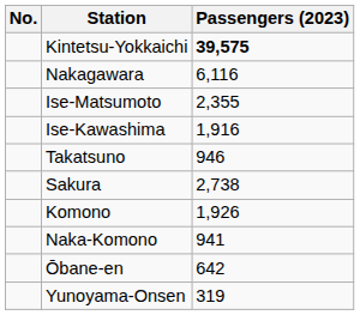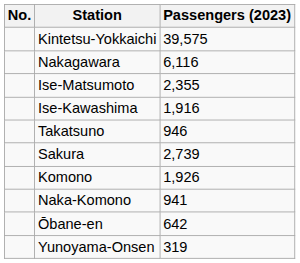 <table class="wikitable">
 <tr>
 <th>No.</th>
 <th>Station</th>
 <th>Passengers (2023)</th>
 </tr>
 <tr>
 <td></td>
 <td>Kintetsu-Yokkaichi</td>
-<td><strong>39,575</strong></td>
+<td>39,575</td>
 </tr>
 <tr>
 <td></td>
 <td>Nakagawara</td>
 <td>6,116</td>
 </tr>
 <tr>
 <td></td>
 <td>Ise-Matsumoto</td>
 <td>2,355</td>
 </tr>
 <tr>
 <td></td>
 <td>Ise-Kawashima</td>
 <td>1,916</td>
 </tr>
 <tr>
 <td></td>
 <td>Takatsuno</td>
 <td>946</td>
 </tr>
 <tr>
 <td></td>
 <td>Sakura</td>
-<td>2,738</td>
+<td>2,739</td>
 </tr>
 <tr>
 <td></td>
 <td>Komono</td>
 <td>1,926</td>
 </tr>
 <tr>
 <td></td>
 <td>Naka-Komono</td>
 <td>941</td>
 </tr>
 <tr>
 <td></td>
 <td>Ōbane-en</td>
 <td>642</td>
 </tr>
 <tr>
 <td></td>
 <td>Yunoyama-Onsen</td>
 <td>319</td>
 </tr>
 </table>
